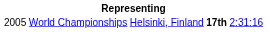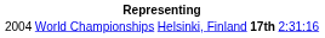 <table>
 <tr>
 <th colspan="5">Representing </th>
 </tr>
 <tr>
-<td>2005</td>
+<td>2004</td>
 <td><a href='#'>World Championships</a></td>
 <td><a href='#'>Helsinki, Finland</a></td>
 <td><strong>17th</strong></td>
 <td><a href='#'>2:31:16</a></td>
 </tr>
 </table>
